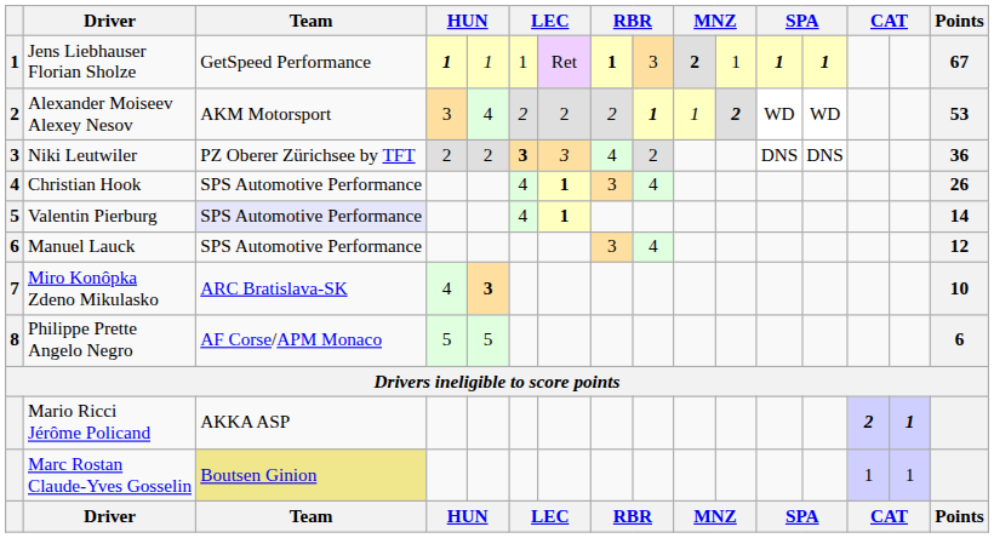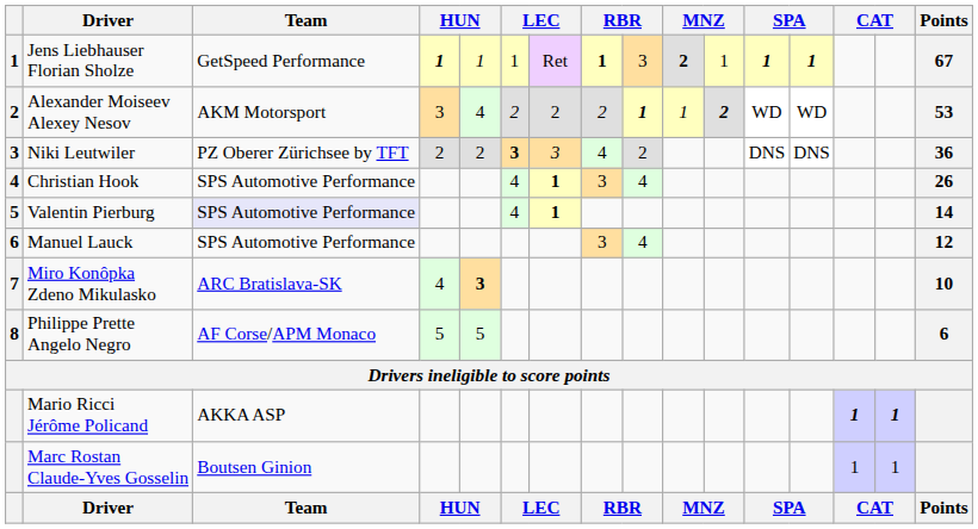 <table class="wikitable" style="font-size:85%; text-align:center">
 <tr>
 <th valign="middle"></th>
 <th valign="middle">Driver</th>
 <th>Team</th>
 <th colspan="2" style="width: 4em;"><a href='#'>HUN</a><br></th>
 <th colspan="2" style="width: 4em;"><a href='#'>LEC</a><br></th>
 <th colspan="2" style="width: 4em;"><a href='#'>RBR</a><br></th>
 <th colspan="2" style="width: 4em;"><a href='#'>MNZ</a><br></th>
 <th colspan="2" style="width: 4em;"><a href='#'>SPA</a><br></th>
 <th colspan="2" style="width: 4em;"><a href='#'>CAT</a><br></th>
 <th valign="middle">Points</th>
 </tr>
 <tr>
 <th>1</th>
 <td align=left> Jens Liebhauser<br> Florian Sholze</td>
 <td align="left"> GetSpeed Performance</td>
 <td style="background:#ffffbf;"><strong><em>1</em></strong></td>
 <td style="background:#ffffbf;"><em>1</em></td>
 <td style="background:#ffffbf;">1</td>
 <td style="background:#efcfff;">Ret</td>
 <td style="background:#ffffbf;"><strong>1</strong></td>
 <td style="background:#ffdf9f;">3</td>
 <td style="background:#dfdfdf;"><strong>2</strong></td>
 <td style="background:#ffffbf;">1</td>
 <td style="background:#ffffbf;"><strong><em>1</em></strong></td>
 <td style="background:#ffffbf;"><strong><em>1</em></strong></td>
 <td></td>
 <td></td>
 <th>67</th>
 </tr>
 <tr>
 <th>2</th>
 <td align="left"> Alexander Moiseev<br> Alexey Nesov</td>
 <td align="left"> AKM Motorsport</td>
 <td style="background:#ffdf9f;">3</td>
 <td style="background:#dfffdf;">4</td>
 <td style="background:#dfdfdf;"><em>2</em></td>
 <td style="background:#dfdfdf;">2</td>
 <td style="background:#dfdfdf;"><em>2</em></td>
 <td style="background:#ffffbf;"><strong><em>1</em></strong></td>
 <td style="background:#ffffbf;"><em>1</em></td>
 <td style="background:#dfdfdf;"><strong><em>2</em></strong></td>
 <td style="background:#ffffff;">WD</td>
 <td style="background:#ffffff;">WD</td>
 <td></td>
 <td></td>
 <th>53</th>
 </tr>
 <tr>
 <th>3</th>
 <td align="left"> Niki Leutwiler</td>
 <td align="left"> PZ Oberer Zürichsee by <a href='#'>TFT</a></td>
 <td style="background:#dfdfdf;">2</td>
 <td style="background:#dfdfdf;">2</td>
 <td style="background:#ffdf9f;"><strong>3</strong></td>
 <td style="background:#ffdf9f;"><em>3</em></td>
 <td style="background:#dfffdf;">4</td>
 <td style="background:#dfdfdf;">2</td>
 <td></td>
 <td></td>
 <td style="background:#ffffff;">DNS</td>
 <td style="background:#ffffff;">DNS</td>
 <td></td>
 <td></td>
 <th>36</th>
 </tr>
 <tr>
 <th>4</th>
 <td align="left"> Christian Hook</td>
 <td align="left"> SPS Automotive Performance</td>
 <td></td>
 <td></td>
 <td style="background:#dfffdf;">4</td>
 <td style="background:#ffffbf;"><strong>1</strong></td>
 <td style="background:#ffdf9f;">3</td>
 <td style="background:#dfffdf;">4</td>
 <td></td>
 <td></td>
 <td></td>
 <td></td>
 <td></td>
 <td></td>
 <th>26</th>
 </tr>
 <tr>
 <th>5</th>
 <td align=left> Valentin Pierburg</td>
 <td align=left style="background: lavender;"> SPS Automotive Performance</td>
 <td></td>
 <td></td>
 <td style="background:#dfffdf;">4</td>
 <td style="background:#ffffbf;"><strong>1</strong></td>
 <td></td>
 <td></td>
 <td></td>
 <td></td>
 <td></td>
 <td></td>
 <td></td>
 <td></td>
 <th>14</th>
 </tr>
 <tr>
 <th>6</th>
 <td align="left"> Manuel Lauck</td>
 <td align="left"> SPS Automotive Performance</td>
 <td></td>
 <td></td>
 <td></td>
 <td></td>
 <td style="background:#ffdf9f;">3</td>
 <td style="background:#dfffdf;">4</td>
 <td></td>
 <td></td>
 <td></td>
 <td></td>
 <td></td>
 <td></td>
 <th>12</th>
 </tr>
 <tr>
 <th>7</th>
 <td align="left"> <a href='#'>Miro Konôpka</a><br> Zdeno Mikulasko</td>
 <td align="left"> <a href='#'>ARC Bratislava-SK</a></td>
 <td style="background:#dfffdf;">4</td>
 <td style="background:#ffdf9f;"><strong>3</strong></td>
 <td></td>
 <td></td>
 <td></td>
 <td></td>
 <td></td>
 <td></td>
 <td></td>
 <td></td>
 <td></td>
 <td></td>
 <th>10</th>
 </tr>
 <tr>
 <th>8</th>
 <td align="left"> Philippe Prette<br> Angelo Negro</td>
 <td align="left"> <a href='#'>AF Corse</a>/<a href='#'>APM Monaco</a></td>
 <td style="background:#dfffdf;">5</td>
 <td style="background:#dfffdf;">5</td>
 <td></td>
 <td></td>
 <td></td>
 <td></td>
 <td></td>
 <td></td>
 <td></td>
 <td></td>
 <td></td>
 <td></td>
 <th>6</th>
 </tr>
 <tr>
 <th colspan="16"><em>Drivers ineligible to score points</em></th>
 </tr>
 <tr>
 <th></th>
 <td align="left"> Mario Ricci<br> <a href='#'>Jérôme Policand</a></td>
 <td align="left"> AKKA ASP</td>
 <td></td>
 <td></td>
 <td></td>
 <td></td>
 <td></td>
 <td></td>
 <td></td>
 <td></td>
 <td></td>
 <td></td>
-<td style="background:#cfcfff;"><strong><em>2</em></strong></td>
+<td style="background:#cfcfff;"><strong><em>1</em></strong></td>
 <td style="background:#cfcfff;"><strong><em>1</em></strong></td>
 <th></th>
 </tr>
 <tr>
 <th></th>
 <td align="left"> <a href='#'>Marc Rostan</a><br> <a href='#'>Claude-Yves Gosselin</a></td>
-<td align="left" style="background: khaki;"> <a href='#'>Boutsen Ginion</a></td>
+<td align="left"> <a href='#'>Boutsen Ginion</a></td>
 <td></td>
 <td></td>
 <td></td>
 <td></td>
 <td></td>
 <td></td>
 <td></td>
 <td></td>
 <td></td>
 <td></td>
 <td style="background:#cfcfff;">1</td>
 <td style="background:#cfcfff;">1</td>
 <th></th>
 </tr>
 <tr>
 <th valign="middle"></th>
 <th valign="middle">Driver</th>
 <th>Team</th>
 <th colspan="2"><a href='#'>HUN</a><br></th>
 <th colspan="2"><a href='#'>LEC</a><br></th>
 <th colspan="2"><a href='#'>RBR</a><br></th>
 <th colspan="2"><a href='#'>MNZ</a><br></th>
 <th colspan="2"><a href='#'>SPA</a><br></th>
 <th colspan="2"><a href='#'>CAT</a><br></th>
 <th valign="middle">Points</th>
 </tr>
 </table>
